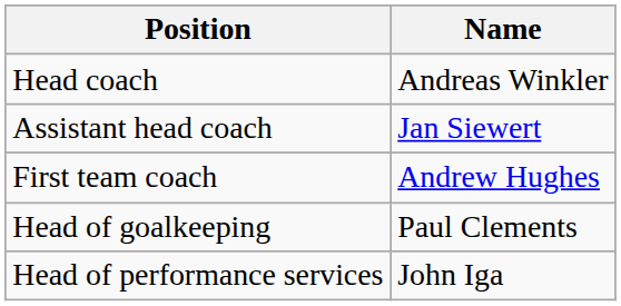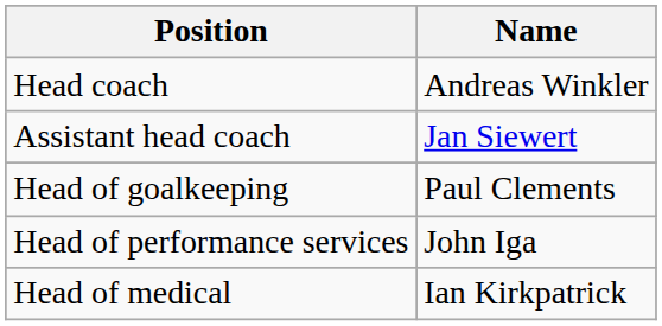 <table class="wikitable" font-size:90%; width:50%;">
 <tr>
 <th>Position</th>
 <th>Name</th>
 </tr>
 <tr>
 <td>Head coach</td>
 <td align=left> Andreas Winkler</td>
 </tr>
 <tr>
 <td>Assistant head coach</td>
 <td align=left> <a href='#'>Jan Siewert</a></td>
 </tr>
 <tr>
-<td>First team coach</td>
-<td align=left> <a href='#'>Andrew Hughes</a></td>
-</tr>
-<tr>
 <td>Head of goalkeeping</td>
 <td align=left> Paul Clements</td>
 </tr>
 <tr>
 <td>Head of performance services</td>
 <td align=left> John Iga</td>
 </tr>
+<tr>
+<td>Head of medical</td>
+<td align=left> Ian Kirkpatrick</td>
+</tr>
 </table>
